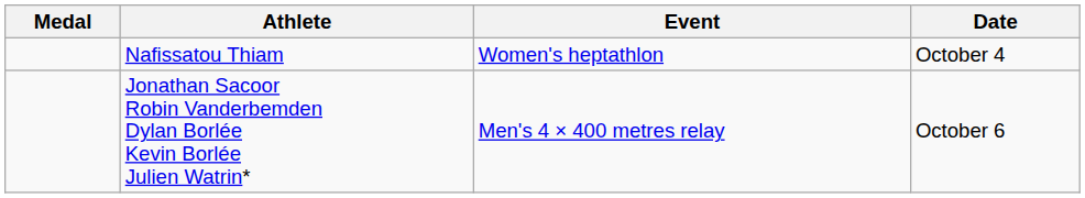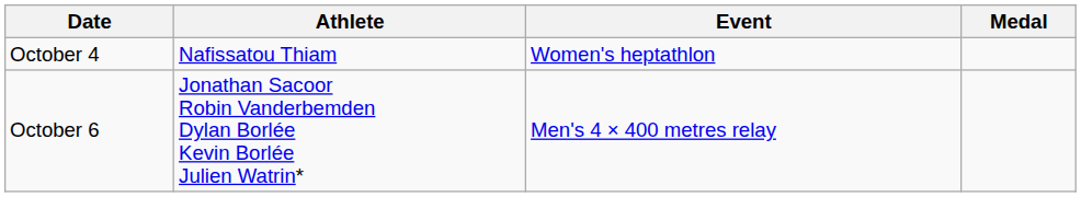 <table class="wikitable" style="font-size:90%" width=60%>
 <tr>
-<th>Medal</th>
+<th>Date</th>
 <th>Athlete</th>
 <th>Event</th>
-<th>Date</th>
+<th>Medal</th>
 </tr>
 <tr>
-<td></td>
+<td>October 4</td>
 <td><a href='#'>Nafissatou Thiam</a></td>
 <td><a href='#'>Women's heptathlon</a></td>
-<td>October 4</td>
+<td></td>
 </tr>
 <tr>
-<td></td>
+<td>October 6</td>
 <td><a href='#'>Jonathan Sacoor</a><br><a href='#'>Robin Vanderbemden</a><br><a href='#'>Dylan Borlée</a><br><a href='#'>Kevin Borlée</a><br><a href='#'>Julien Watrin</a>*</td>
 <td><a href='#'>Men's 4 × 400 metres relay</a></td>
-<td>October 6</td>
+<td></td>
 </tr>
 </table>
